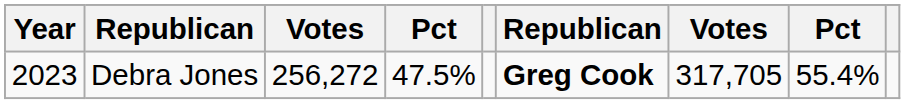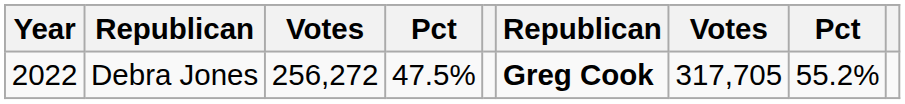 <table class="wikitable" style="font-size:95%">
 <tr>
 <th>Year</th>
 <th>Republican</th>
 <th>Votes</th>
 <th>Pct</th>
 <th></th>
 <th>Republican</th>
 <th>Votes</th>
 <th>Pct</th>
 <th></th>
 </tr>
 <tr>
-<td>2023</td>
+<td>2022</td>
 <td>Debra Jones</td>
 <td>256,272</td>
 <td>47.5%</td>
 <td></td>
 <td><strong>Greg Cook</strong></td>
 <td>317,705</td>
-<td>55.4%</td>
+<td>55.2%</td>
 </tr>
 </table>
